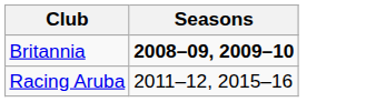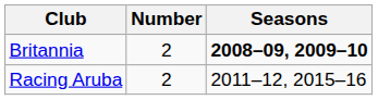 <table class="wikitable sortable">
 <tr>
 <th>Club</th>
+<th>Number</th>
 <th>Seasons</th>
 </tr>
 <tr>
 <td><a href='#'>Britannia</a></td>
+<td style="text-align:center">2</td>
 <td><strong>2008–09, 2009–10</strong></td>
 </tr>
 <tr>
 <td><a href='#'>Racing Aruba</a></td>
+<td style="text-align:center">2</td>
 <td>2011–12, 2015–16</td>
 </tr>
 </table>
